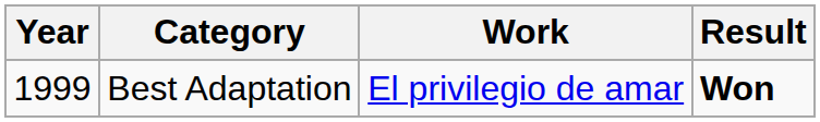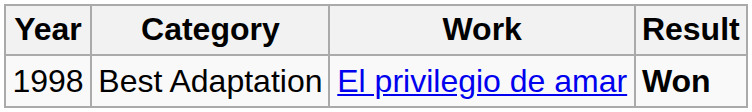 <table class="wikitable">
 <tr>
 <th>Year</th>
 <th>Category</th>
 <th>Work</th>
 <th>Result</th>
 </tr>
 <tr>
-<td>1999</td>
+<td>1998</td>
 <td>Best Adaptation</td>
 <td><a href='#'>El privilegio de amar</a></td>
 <td><strong>Won</strong></td>
 </tr>
 </table>
